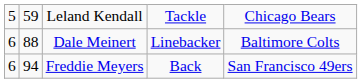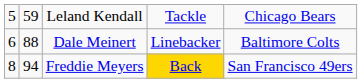 <table class="wikitable" style="text-align:center">
 <tr>
 <td>5</td>
 <td>59</td>
 <td>Leland Kendall</td>
 <td><a href='#'>Tackle</a></td>
 <td><a href='#'>Chicago Bears</a></td>
 </tr>
 <tr>
 <td>6</td>
 <td>88</td>
 <td><a href='#'>Dale Meinert</a></td>
 <td><a href='#'>Linebacker</a></td>
 <td><a href='#'>Baltimore Colts</a></td>
 </tr>
 <tr>
-<td>6</td>
+<td>8</td>
 <td>94</td>
 <td><a href='#'>Freddie Meyers</a></td>
-<td><a href='#'>Back</a></td>
+<td style="background: gold;"><a href='#'>Back</a></td>
 <td><a href='#'>San Francisco 49ers</a></td>
 </tr>
 </table>
